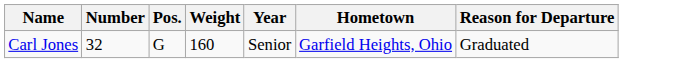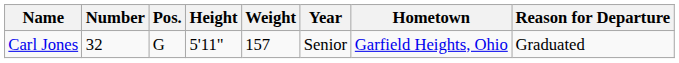 <table class="wikitable sortable">
 <tr>
 <th>Name</th>
 <th>Number</th>
 <th>Pos.</th>
+<th>Height</th>
 <th>Weight</th>
 <th>Year</th>
 <th>Hometown</th>
 <th>Reason for Departure</th>
 </tr>
 <tr>
 <td><a href='#'>Carl Jones</a></td>
 <td>32</td>
 <td>G</td>
-<td>160</td>
+<td>5'11"</td>
+<td>157</td>
 <td>Senior</td>
 <td><a href='#'>Garfield Heights, Ohio</a></td>
 <td>Graduated</td>
 </tr>
 </table>
